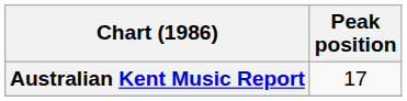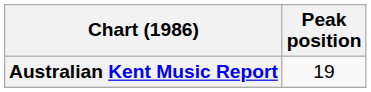 <table class="wikitable sortable plainrowheaders">
 <tr>
 <th scope="col">Chart (1986)</th>
 <th scope="col">Peak<br>position</th>
 </tr>
 <tr>
 <th scope="row">Australian <a href='#'>Kent Music Report</a></th>
-<td style="text-align:center;">17</td>
+<td style="text-align:center;">19</td>
 </tr>
 <tr>
 </tr>
 <tr>
 </tr>
 </table>
